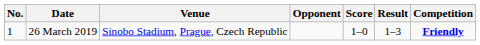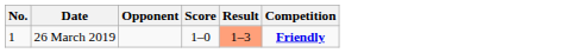 <table class="wikitable sortable">
 <tr>
 <th scope="col">No.</th>
 <th scope="col">Date</th>
-<th scope="col">Venue</th>
 <th scope="col">Opponent</th>
 <th scope="col">Score</th>
 <th scope="col">Result</th>
 <th scope="col">Competition</th>
 </tr>
 <tr>
 <td>1</td>
 <td>26 March 2019</td>
-<td><a href='#'>Sinobo Stadium</a>, <a href='#'>Prague</a>, Czech Republic</td>
 <td style="text-align:center"></td>
 <td style="text-align:center">1–0</td>
-<td style="text-align:center">1–3</td>
+<td style="background: lightsalmon; text-align:center">1–3</td>
 <td align="center"><strong><a href='#'>Friendly</a></strong></td>
 </tr>
 </table>
